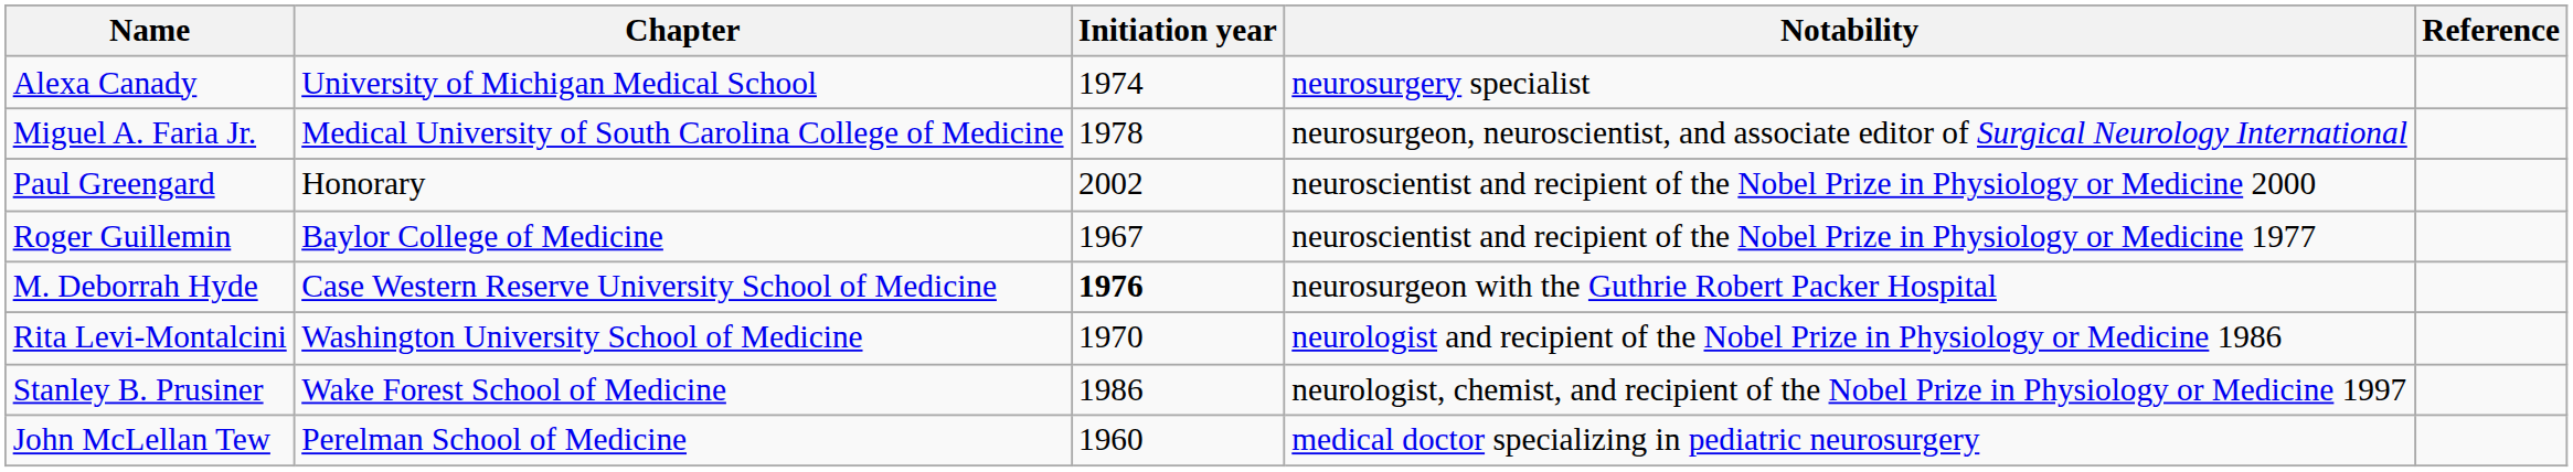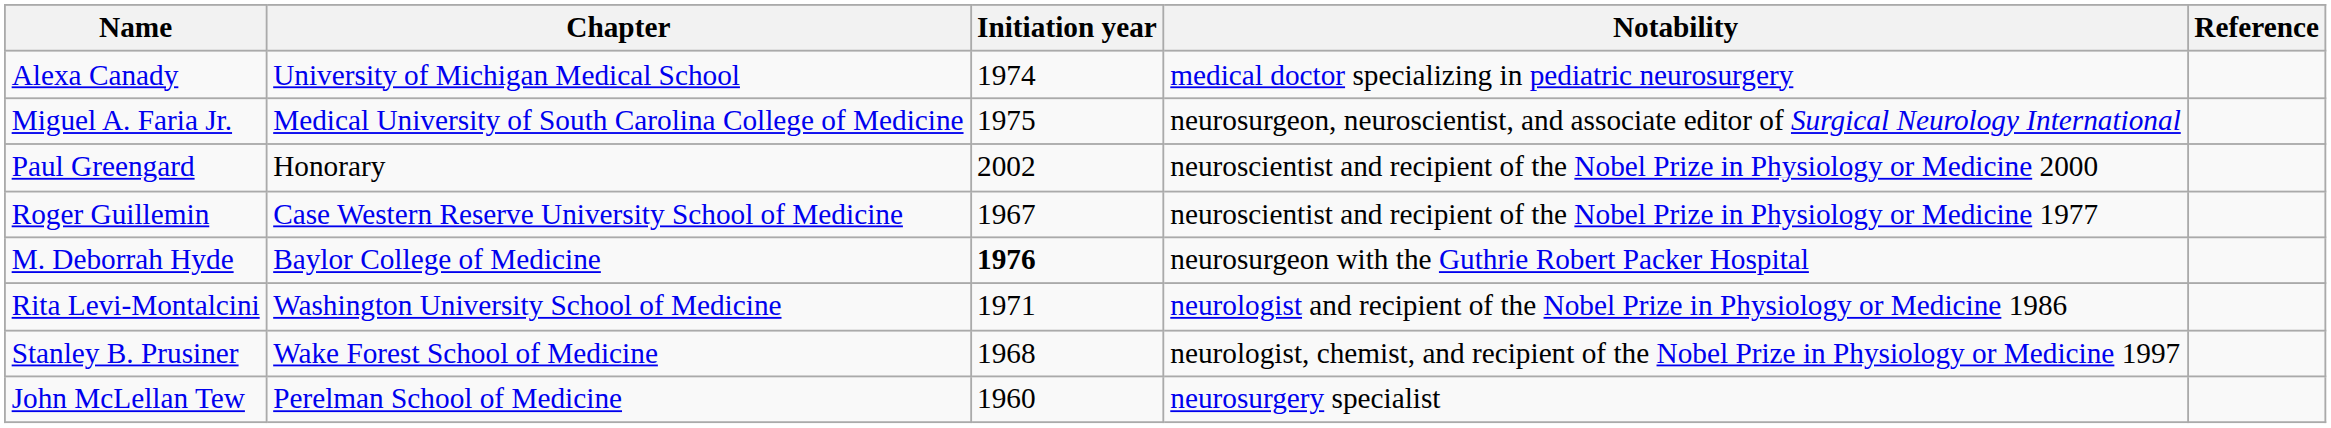 <table class="wikitable sortable">
 <tr>
 <th>Name</th>
 <th>Chapter</th>
 <th>Initiation year</th>
 <th>Notability</th>
 <th>Reference</th>
 </tr>
 <tr>
 <td><a href='#'>Alexa Canady</a></td>
 <td><a href='#'>University of Michigan Medical School</a></td>
 <td>1974</td>
-<td><a href='#'>neurosurgery</a> specialist</td>
+<td><a href='#'>medical doctor</a> specializing in <a href='#'>pediatric neurosurgery</a></td>
 <td></td>
 </tr>
 <tr>
 <td><a href='#'>Miguel A. Faria Jr.</a></td>
 <td><a href='#'>Medical University of South Carolina College of Medicine</a></td>
-<td>1978</td>
+<td>1975</td>
 <td>neurosurgeon, neuroscientist, and associate editor of <em><a href='#'>Surgical Neurology International</a></em></td>
 <td></td>
 </tr>
 <tr>
 <td><a href='#'>Paul Greengard</a></td>
 <td>Honorary</td>
 <td>2002</td>
 <td>neuroscientist and recipient of the <a href='#'>Nobel Prize in Physiology or Medicine</a> 2000</td>
 <td></td>
 </tr>
 <tr>
 <td><a href='#'>Roger Guillemin</a></td>
-<td><a href='#'>Baylor College of Medicine</a></td>
+<td><a href='#'>Case Western Reserve University School of Medicine</a></td>
 <td>1967</td>
 <td>neuroscientist and recipient of the <a href='#'>Nobel Prize in Physiology or Medicine</a> 1977</td>
 <td></td>
 </tr>
 <tr>
 <td><a href='#'>M. Deborrah Hyde</a></td>
-<td><a href='#'>Case Western Reserve University School of Medicine</a></td>
+<td><a href='#'>Baylor College of Medicine</a></td>
 <td><strong>1976</strong></td>
 <td>neurosurgeon with the <a href='#'>Guthrie Robert Packer Hospital</a></td>
 <td></td>
 </tr>
 <tr>
 <td><a href='#'>Rita Levi-Montalcini</a></td>
 <td><a href='#'>Washington University School of Medicine</a></td>
-<td>1970</td>
+<td>1971</td>
 <td><a href='#'>neurologist</a> and recipient of the <a href='#'>Nobel Prize in Physiology or Medicine</a> 1986</td>
 <td></td>
 </tr>
 <tr>
 <td><a href='#'>Stanley B. Prusiner</a></td>
 <td><a href='#'>Wake Forest School of Medicine</a></td>
-<td>1986</td>
+<td>1968</td>
 <td>neurologist, chemist, and recipient of the <a href='#'>Nobel Prize in Physiology or Medicine</a> 1997</td>
 <td></td>
 </tr>
 <tr>
 <td><a href='#'>John McLellan Tew</a></td>
 <td><a href='#'>Perelman School of Medicine</a></td>
 <td>1960</td>
-<td><a href='#'>medical doctor</a> specializing in <a href='#'>pediatric neurosurgery</a></td>
+<td><a href='#'>neurosurgery</a> specialist</td>
 <td></td>
 </tr>
 </table>
